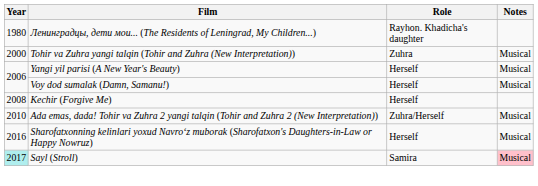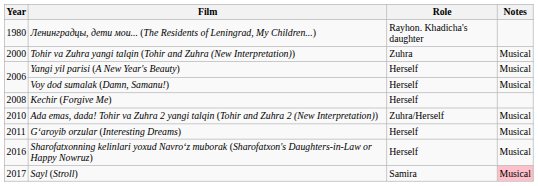 <table class="wikitable sortable">
 <tr>
 <th>Year</th>
 <th>Film</th>
 <th>Role</th>
 <th class = "unsortable">Notes</th>
 </tr>
 <tr>
 <td rowspan=1>1980</td>
 <td><em>Ленинградцы, дети мои...</em> (<em>The Residents of Leningrad, My Children...</em>)</td>
 <td>Rayhon. Khadicha's daughter</td>
 <td></td>
 </tr>
 <tr>
 <td rowspan=1>2000</td>
 <td><em>Tohir va Zuhra yangi talqin</em> (<em>Tohir and Zuhra (New Interpretation)</em>)</td>
 <td>Zuhra</td>
 <td>Musical</td>
 </tr>
 <tr>
 <td rowspan=2>2006</td>
 <td><em>Yangi yil parisi</em> (<em>A New Year's Beauty</em>)</td>
 <td>Herself</td>
 <td>Musical</td>
 </tr>
 <tr>
 <td><em>Voy dod sumalak</em> (<em>Damn, Samanu!</em>)</td>
 <td>Herself</td>
 <td>Musical</td>
 </tr>
 <tr>
 <td rowspan=1>2008</td>
 <td><em>Kechir</em> (<em>Forgive Me</em>)</td>
 <td>Herself</td>
 <td></td>
 </tr>
 <tr>
 <td rowspan=1>2010</td>
 <td><em>Ada emas, dada! Tohir va Zuhra 2 yangi talqin</em> (<em>Tohir and Zuhra 2 (New Interpretation)</em>)</td>
 <td>Zuhra/Herself</td>
 <td>Musical</td>
 </tr>
 <tr>
+<td rowspan=1>2011</td>
+<td><em>Gʻaroyib orzular</em> (<em>Interesting Dreams</em>)</td>
+<td>Herself</td>
+<td>Musical</td>
+</tr>
+<tr>
 <td rowspan=1>2016</td>
 <td><em>Sharofatxonning kelinlari yoxud Navroʻz muborak</em> (<em>Sharofatxon's Daughters-in-Law or Happy Nowruz</em>)</td>
 <td>Herself</td>
 <td>Musical</td>
 </tr>
 <tr>
-<td rowspan=1 style="background: paleturquoise;">2017</td>
+<td rowspan=1>2017</td>
 <td><em>Sayl</em> (<em>Stroll</em>)</td>
 <td>Samira</td>
 <td style="background: pink;">Musical</td>
 </tr>
 </table>
